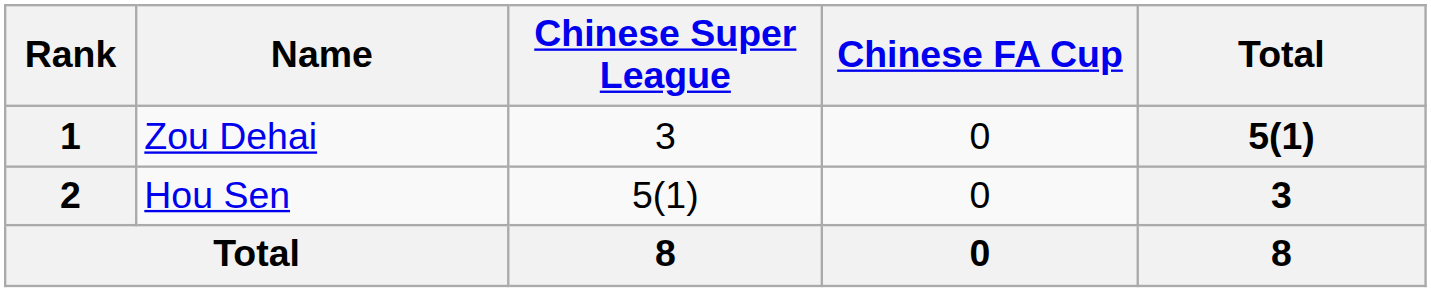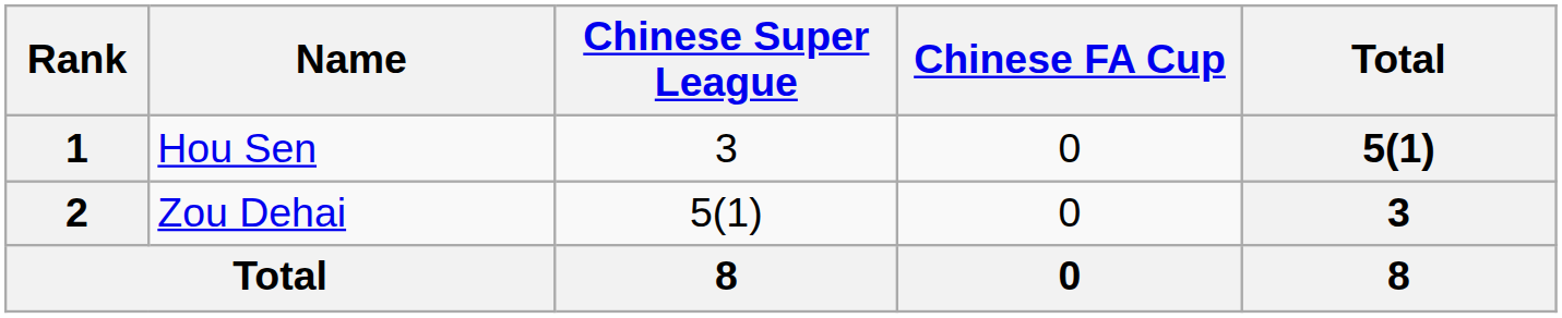 <table class="wikitable" style="text-align: center;">
 <tr>
 <th style="width:56px;">Rank</th>
 <th style="width:240px;">Name</th>
 <th style="width:180px;"><a href='#'>Chinese Super League</a></th>
 <th style="width:180px;"><a href='#'>Chinese FA Cup</a></th>
 <th style="width:180px;"><strong>Total</strong></th>
 </tr>
 <tr>
 <th>1</th>
-<td align="left"> <a href='#'>Zou Dehai</a></td>
+<td align="left"> <a href='#'>Hou Sen</a></td>
 <td>3</td>
 <td>0</td>
 <th>5(1)</th>
 </tr>
 <tr>
 <th>2</th>
-<td align="left"> <a href='#'>Hou Sen</a></td>
+<td align="left"> <a href='#'>Zou Dehai</a></td>
 <td>5(1)</td>
 <td>0</td>
 <th>3</th>
 </tr>
 <tr>
 <th colspan="2"><strong>Total</strong></th>
 <th>8</th>
 <th>0</th>
 <th>8</th>
 </tr>
 </table>
